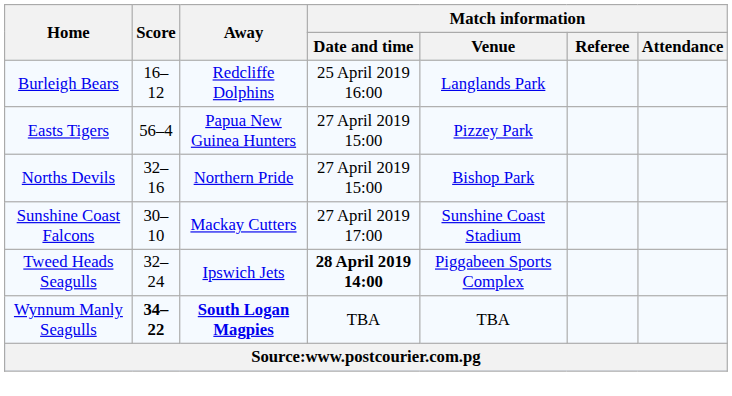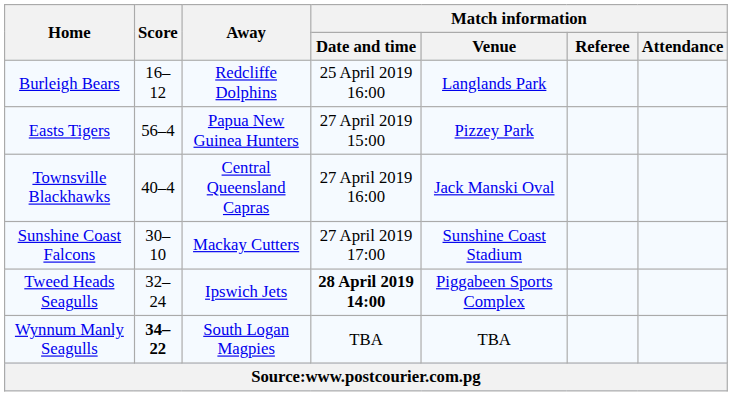 <table class="wikitable" width="100%" style="border-collapse:collapse; font-size:90%; text-align:center;">
 <tr>
 <th rowspan="2" width="19%">Home</th>
 <th rowspan="2" width="6%">Score</th>
 <th rowspan="2" width="19%">Away</th>
 <th colspan="4">Match information</th>
 </tr>
 <tr bgcolor="#CCCCCC">
 <th width="17%">Date and time</th>
 <th width="22%">Venue</th>
 <th width="10%">Referee</th>
 <th width="7%">Attendance</th>
 </tr>
 <tr bgcolor="#F5FAFF">
 <td> <a href='#'>Burleigh Bears</a></td>
 <td>16–12</td>
 <td> <a href='#'>Redcliffe Dolphins</a></td>
 <td>25 April 2019 16:00</td>
 <td><a href='#'>Langlands Park</a></td>
 <td></td>
 <td></td>
 </tr>
 <tr bgcolor="#F5FAFF">
 <td> <a href='#'>Easts Tigers</a></td>
 <td>56–4</td>
 <td> <a href='#'>Papua New Guinea Hunters</a></td>
 <td>27 April 2019 15:00</td>
 <td><a href='#'>Pizzey Park</a></td>
 <td></td>
 <td></td>
 </tr>
 <tr bgcolor="#F5FAFF">
-<td> <a href='#'>Norths Devils</a></td>
-<td>32–16</td>
-<td> <a href='#'>Northern Pride</a></td>
-<td>27 April 2019 15:00</td>
-<td><a href='#'>Bishop Park</a></td>
+<td> <a href='#'>Townsville Blackhawks</a></td>
+<td>40–4</td>
+<td> <a href='#'>Central Queensland Capras</a></td>
+<td>27 April 2019 16:00</td>
+<td><a href='#'>Jack Manski Oval</a></td>
 <td></td>
 <td></td>
 </tr>
 <tr bgcolor="#F5FAFF">
 <td> <a href='#'>Sunshine Coast Falcons</a></td>
 <td>30–10</td>
 <td> <a href='#'>Mackay Cutters</a></td>
 <td>27 April 2019 17:00</td>
 <td><a href='#'>Sunshine Coast Stadium</a></td>
 <td></td>
 <td></td>
 </tr>
 <tr bgcolor="#F5FAFF">
 <td> <a href='#'>Tweed Heads Seagulls</a></td>
 <td>32–24</td>
 <td> <a href='#'>Ipswich Jets</a></td>
 <td><strong>28 April 2019 14:00</strong></td>
 <td><a href='#'>Piggabeen Sports Complex</a></td>
 <td></td>
 <td></td>
 </tr>
 <tr bgcolor="#F5FAFF">
 <td> <a href='#'>Wynnum Manly Seagulls</a></td>
 <td><strong>34–22</strong></td>
-<td><strong> <a href='#'>South Logan Magpies</a></strong></td>
+<td> <a href='#'>South Logan Magpies</a></td>
 <td>TBA</td>
 <td>TBA</td>
 <td></td>
 <td></td>
 </tr>
 <tr bgcolor="#C1D8FF">
 <th colspan="7">Source:www.postcourier.com.pg</th>
 </tr>
 </table>
